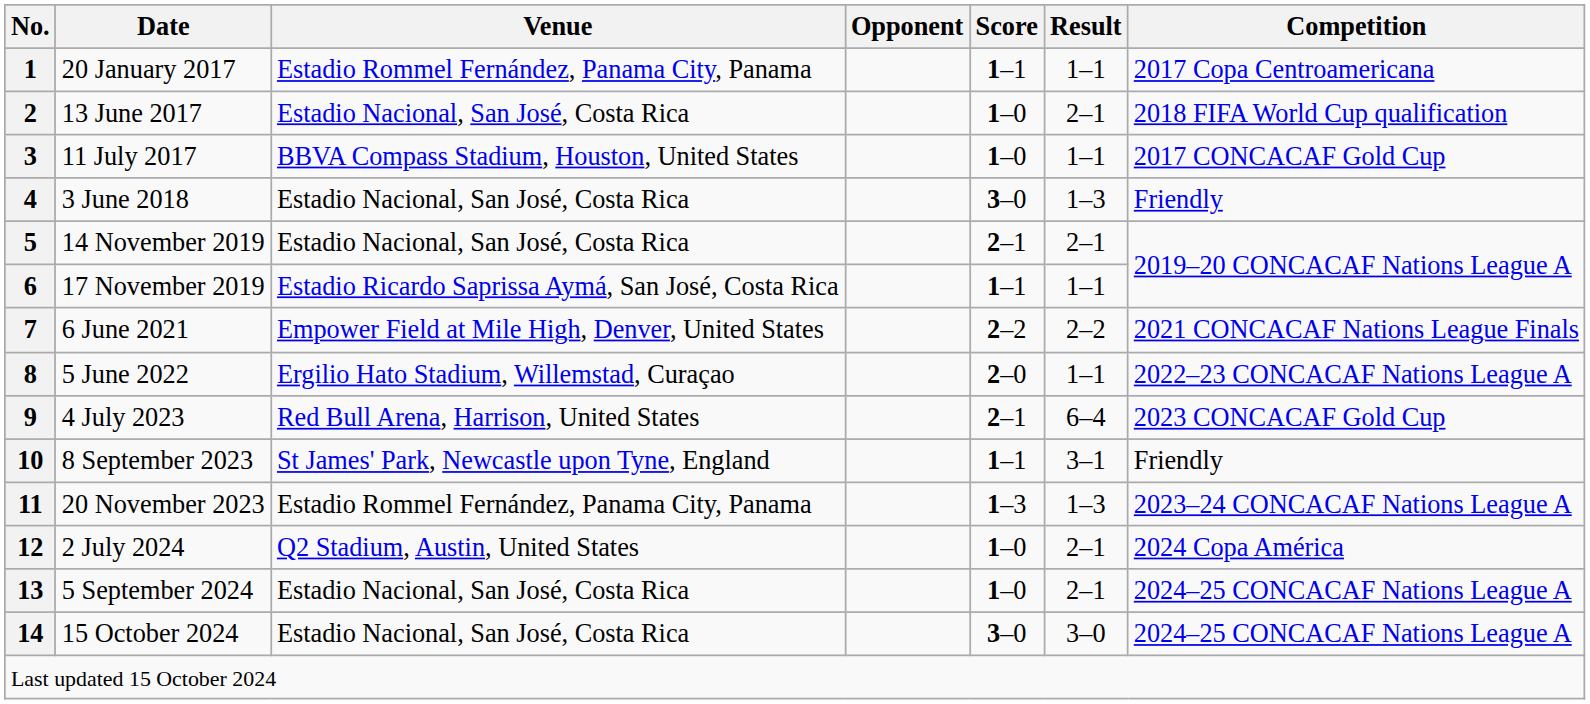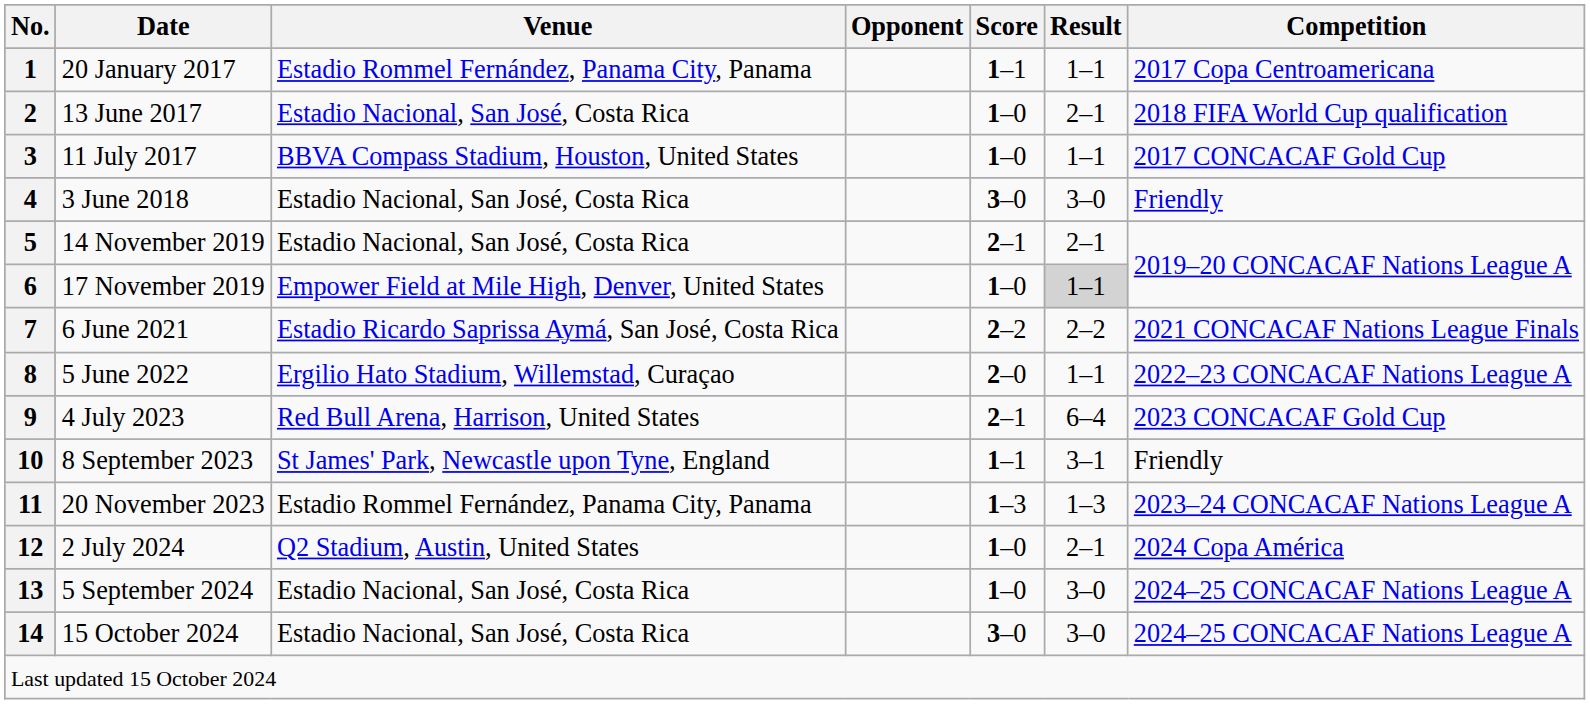 <table class="wikitable" style="font-size:95%">
 <tr>
 <th>No.</th>
 <th>Date</th>
 <th>Venue</th>
 <th>Opponent</th>
 <th>Score</th>
 <th>Result</th>
 <th>Competition</th>
 </tr>
 <tr>
 <th scope=row>1</th>
 <td>20 January 2017</td>
 <td><a href='#'>Estadio Rommel Fernández</a>, <a href='#'>Panama City</a>, Panama</td>
 <td></td>
 <td align=center><strong>1</strong>–1</td>
 <td align=center>1–1</td>
 <td><a href='#'>2017 Copa Centroamericana</a></td>
 </tr>
 <tr>
 <th scope=row>2</th>
 <td>13 June 2017</td>
 <td><a href='#'>Estadio Nacional</a>, <a href='#'>San José</a>, Costa Rica</td>
 <td></td>
 <td align=center><strong>1</strong>–0</td>
 <td align=center>2–1</td>
 <td><a href='#'>2018 FIFA World Cup qualification</a></td>
 </tr>
 <tr>
 <th scope=row>3</th>
 <td>11 July 2017</td>
 <td><a href='#'>BBVA Compass Stadium</a>, <a href='#'>Houston</a>, United States</td>
 <td></td>
 <td align=center><strong>1</strong>–0</td>
 <td align=center>1–1</td>
 <td><a href='#'>2017 CONCACAF Gold Cup</a></td>
 </tr>
 <tr>
 <th scope=row>4</th>
 <td>3 June 2018</td>
 <td>Estadio Nacional, San José, Costa Rica</td>
 <td></td>
 <td align=center><strong>3</strong>–0</td>
-<td align=center>1–3</td>
+<td align=center>3–0</td>
 <td><a href='#'>Friendly</a></td>
 </tr>
 <tr>
 <th scope=row>5</th>
 <td>14 November 2019</td>
 <td>Estadio Nacional, San José, Costa Rica</td>
 <td></td>
 <td align=center><strong>2</strong>–1</td>
 <td align=center>2–1</td>
 <td rowspan=2><a href='#'>2019–20 CONCACAF Nations League A</a></td>
 </tr>
 <tr>
 <th scope=row>6</th>
 <td>17 November 2019</td>
-<td><a href='#'>Estadio Ricardo Saprissa Aymá</a>, San José, Costa Rica</td>
+<td><a href='#'>Empower Field at Mile High</a>, <a href='#'>Denver</a>, United States</td>
 <td></td>
-<td align=center><strong>1</strong>–1</td>
-<td align=center>1–1</td>
+<td align=center><strong>1</strong>–0</td>
+<td align=center style="background: lightgrey;">1–1</td>
 </tr>
 <tr>
 <th scope=row>7</th>
 <td>6 June 2021</td>
-<td><a href='#'>Empower Field at Mile High</a>, <a href='#'>Denver</a>, United States</td>
+<td><a href='#'>Estadio Ricardo Saprissa Aymá</a>, San José, Costa Rica</td>
 <td></td>
 <td align=center><strong>2</strong>–2</td>
 <td align=center>2–2</td>
 <td><a href='#'>2021 CONCACAF Nations League Finals</a></td>
 </tr>
 <tr>
 <th scope=row>8</th>
 <td>5 June 2022</td>
 <td><a href='#'>Ergilio Hato Stadium</a>, <a href='#'>Willemstad</a>, Curaçao</td>
 <td></td>
 <td align=center><strong>2</strong>–0</td>
 <td align=center>1–1</td>
 <td><a href='#'>2022–23 CONCACAF Nations League A</a></td>
 </tr>
 <tr>
 <th scope=row>9</th>
 <td>4 July 2023</td>
 <td><a href='#'>Red Bull Arena</a>, <a href='#'>Harrison</a>, United States</td>
 <td></td>
 <td align=center><strong>2</strong>–1</td>
 <td align=center>6–4</td>
 <td><a href='#'>2023 CONCACAF Gold Cup</a></td>
 </tr>
 <tr>
 <th scope=row>10</th>
 <td>8 September 2023</td>
 <td><a href='#'>St James' Park</a>, <a href='#'>Newcastle upon Tyne</a>, England</td>
 <td></td>
 <td align=center><strong>1</strong>–1</td>
 <td align=center>3–1</td>
 <td>Friendly</td>
 </tr>
 <tr>
 <th scope=row>11</th>
 <td>20 November 2023</td>
 <td>Estadio Rommel Fernández, Panama City, Panama</td>
 <td></td>
 <td align=center><strong>1</strong>–3</td>
 <td align=center>1–3</td>
 <td><a href='#'>2023–24 CONCACAF Nations League A</a></td>
 </tr>
 <tr>
 <th scope=row>12</th>
 <td>2 July 2024</td>
 <td><a href='#'>Q2 Stadium</a>, <a href='#'>Austin</a>, United States</td>
 <td></td>
 <td align=center><strong>1</strong>–0</td>
 <td align=center>2–1</td>
 <td><a href='#'>2024 Copa América</a></td>
 </tr>
 <tr>
 <th scope=row>13</th>
 <td>5 September 2024</td>
 <td>Estadio Nacional, San José, Costa Rica</td>
 <td></td>
 <td align=center><strong>1</strong>–0</td>
-<td align=center>2–1</td>
+<td align=center>3–0</td>
 <td><a href='#'>2024–25 CONCACAF Nations League A</a></td>
 </tr>
 <tr>
 <th scope=row>14</th>
 <td>15 October 2024</td>
 <td>Estadio Nacional, San José, Costa Rica</td>
 <td></td>
 <td align=center><strong>3</strong>–0</td>
 <td align=center>3–0</td>
 <td><a href='#'>2024–25 CONCACAF Nations League A</a></td>
 </tr>
 <tr>
 <td colspan="7"><small>Last updated 15 October 2024</small></td>
 </tr>
 </table>
